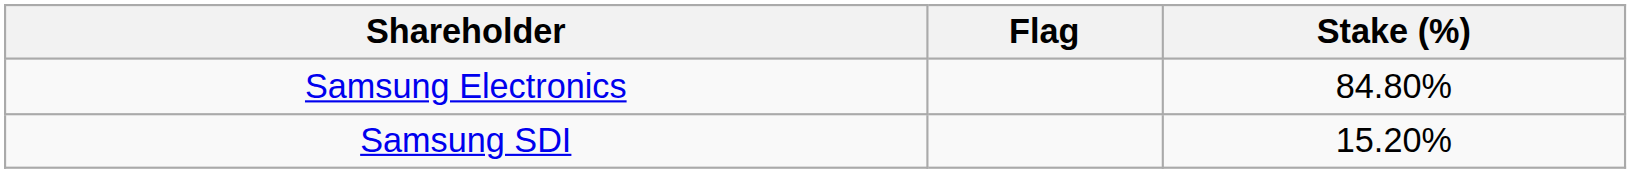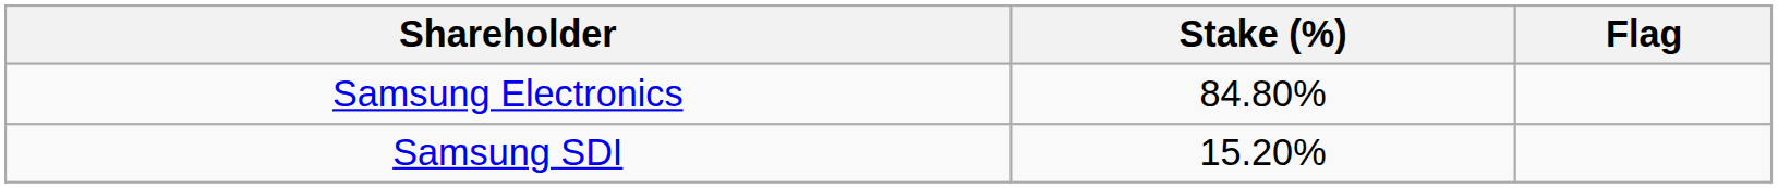 <table class="wikitable" style="text-align:center; width:60%;">
 <tr>
 <th>Shareholder</th>
+<th>Stake (%)</th>
 <th>Flag</th>
-<th>Stake (%)</th>
 </tr>
 <tr>
 <td><a href='#'>Samsung Electronics</a></td>
+<td>84.80%</td>
 <td></td>
-<td>84.80%</td>
 </tr>
 <tr>
 <td><a href='#'>Samsung SDI</a></td>
+<td>15.20%</td>
 <td></td>
-<td>15.20%</td>
 </tr>
 </table>
